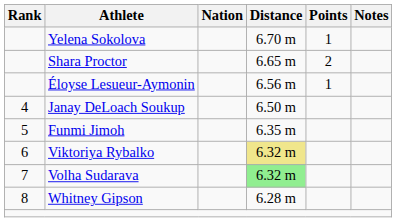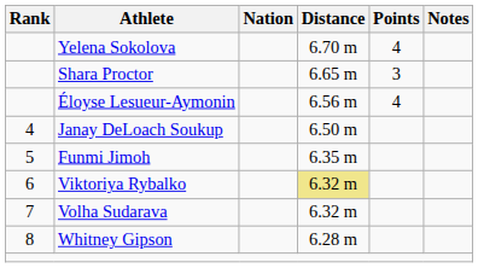 <table class="wikitable mw-datatable sortable" style="text-align:center;">
 <tr>
 <th>Rank</th>
 <th>Athlete</th>
 <th>Nation</th>
 <th>Distance</th>
 <th>Points</th>
 <th>Notes</th>
 </tr>
 <tr>
 <td></td>
 <td align=left><a href='#'>Yelena Sokolova</a></td>
 <td align=left></td>
 <td>6.70 m </td>
-<td>1</td>
+<td>4</td>
 <td></td>
 </tr>
 <tr>
 <td></td>
 <td align=left><a href='#'>Shara Proctor</a></td>
 <td align=left></td>
 <td>6.65 m </td>
-<td>2</td>
+<td>3</td>
 <td></td>
 </tr>
 <tr>
 <td></td>
 <td align=left><a href='#'>Éloyse Lesueur-Aymonin</a></td>
 <td align=left></td>
 <td>6.56 m </td>
-<td>1</td>
+<td>4</td>
 <td></td>
 </tr>
 <tr>
 <td>4</td>
 <td align=left><a href='#'>Janay DeLoach Soukup</a></td>
 <td align=left></td>
 <td>6.50 m </td>
 <td></td>
 <td></td>
 </tr>
 <tr>
 <td>5</td>
 <td align=left><a href='#'>Funmi Jimoh</a></td>
 <td align=left></td>
 <td>6.35 m </td>
 <td></td>
 <td></td>
 </tr>
 <tr>
 <td>6</td>
 <td align=left><a href='#'>Viktoriya Rybalko</a></td>
 <td align=left></td>
 <td style="background: khaki;">6.32 m </td>
 <td></td>
 <td></td>
 </tr>
 <tr>
 <td>7</td>
 <td align=left><a href='#'>Volha Sudarava</a></td>
 <td align=left></td>
-<td style="background: lightgreen;">6.32 m </td>
+<td>6.32 m </td>
 <td></td>
 <td></td>
 </tr>
 <tr>
 <td>8</td>
 <td align=left><a href='#'>Whitney Gipson</a></td>
 <td align=left></td>
 <td>6.28 m </td>
 <td></td>
 <td></td>
 </tr>
 <tr class="sortbottom">
 <td colspan=6></td>
 </tr>
 </table>
